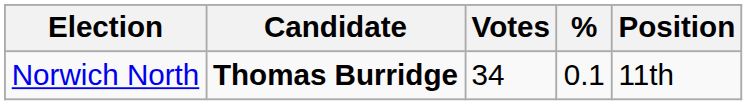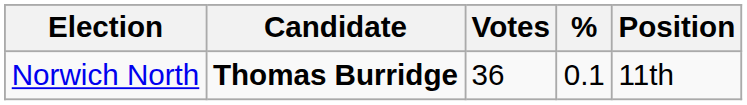 <table class="wikitable">
 <tr>
 <th>Election</th>
 <th>Candidate</th>
 <th>Votes</th>
 <th>%</th>
 <th>Position</th>
 </tr>
 <tr>
 <td><a href='#'>Norwich North</a></td>
 <td><strong>Thomas Burridge</strong></td>
-<td>34</td>
+<td>36</td>
 <td>0.1</td>
 <td>11th</td>
 </tr>
 </table>
